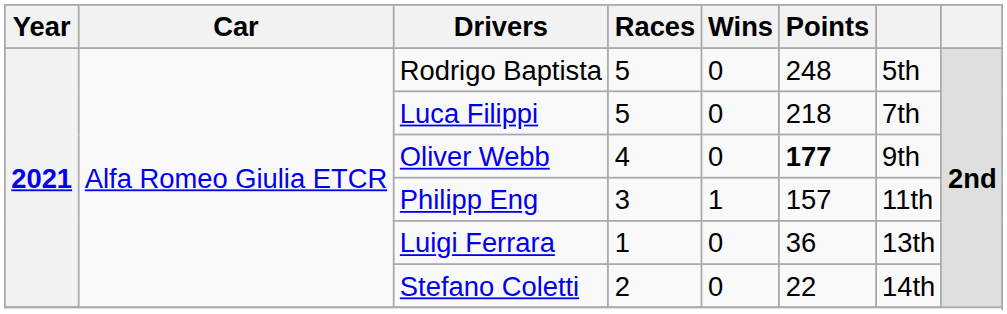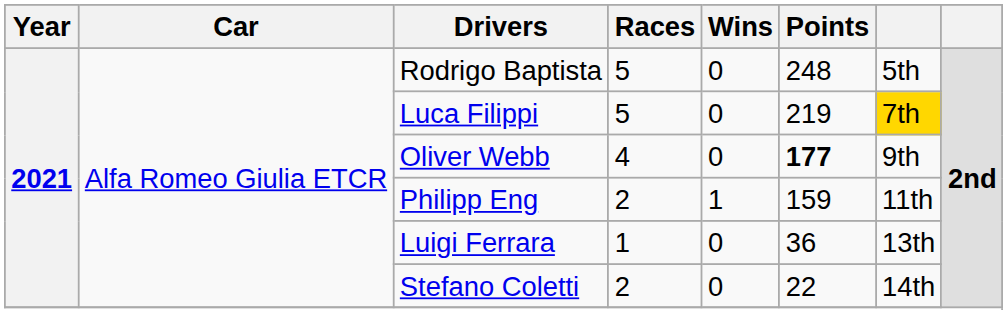 <table class="wikitable" style="font-size:95%">
 <tr>
 <th>Year</th>
 <th>Car</th>
 <th>Drivers</th>
 <th>Races</th>
 <th>Wins</th>
 <th>Points</th>
 <th></th>
 <th></th>
 </tr>
 <tr>
 <th rowspan="6"><a href='#'>2021</a></th>
 <td rowspan="6"><a href='#'>Alfa Romeo Giulia ETCR</a></td>
 <td> Rodrigo Baptista</td>
 <td>5</td>
 <td>0</td>
 <td>248</td>
 <td>5th</td>
 <td rowspan="7" style="background:#DFDFDF;"><strong>2nd</strong></td>
 </tr>
 <tr>
 <td> <a href='#'>Luca Filippi</a></td>
 <td>5</td>
 <td>0</td>
-<td>218</td>
-<td>7th</td>
+<td>219</td>
+<td style="background: gold;">7th</td>
 </tr>
 <tr>
 <td> <a href='#'>Oliver Webb</a></td>
 <td>4</td>
 <td>0</td>
 <td><strong>177</strong></td>
 <td>9th</td>
 </tr>
 <tr>
 <td> <a href='#'>Philipp Eng</a></td>
-<td>3</td>
+<td>2</td>
 <td>1</td>
-<td>157</td>
+<td>159</td>
 <td>11th</td>
 </tr>
 <tr>
 <td> <a href='#'>Luigi Ferrara</a></td>
 <td>1</td>
 <td>0</td>
 <td>36</td>
 <td>13th</td>
 </tr>
 <tr>
 <td> <a href='#'>Stefano Coletti</a></td>
 <td>2</td>
 <td>0</td>
 <td>22</td>
 <td>14th</td>
 </tr>
 <tr>
 </tr>
 </table>
